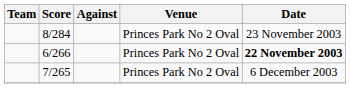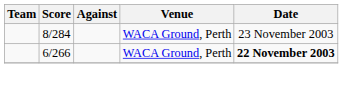 <table class="wikitable sortable" style="text-align:center">
 <tr>
 <th class="unsortable">Team</th>
 <th>Score</th>
 <th>Against</th>
 <th>Venue</th>
 <th>Date</th>
 </tr>
 <tr>
 <td style="text-align:left;"></td>
 <td>8/284</td>
 <td style="text-align:left;"></td>
-<td>Princes Park No 2 Oval</td>
+<td><a href='#'>WACA Ground</a>, Perth</td>
 <td>23 November 2003</td>
 </tr>
 <tr>
 <td style="text-align:left;"></td>
 <td>6/266</td>
 <td style="text-align:left;"></td>
-<td>Princes Park No 2 Oval</td>
+<td><a href='#'>WACA Ground</a>, Perth</td>
 <td><strong>22 November 2003</strong></td>
-</tr>
-<tr>
-<td style="text-align:left;"></td>
-<td>7/265</td>
-<td style="text-align:left;"></td>
-<td>Princes Park No 2 Oval</td>
-<td>6 December 2003</td>
 </tr>
 <tr>
 </tr>
 </table>
